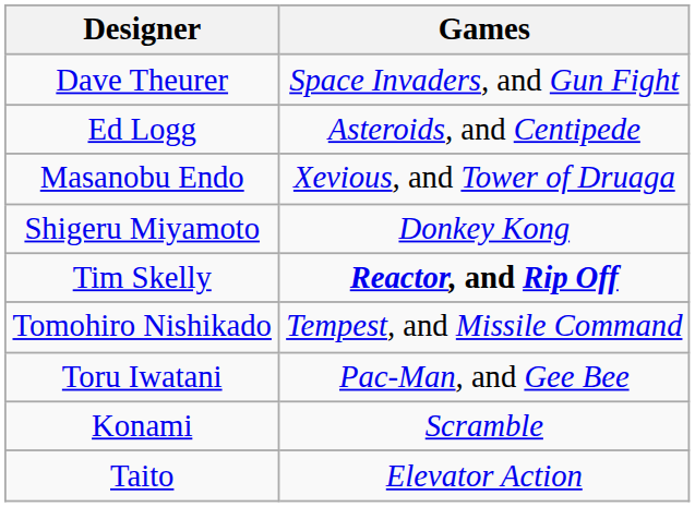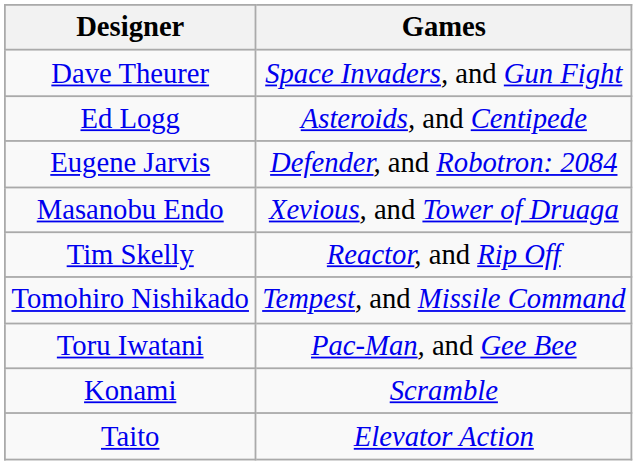 <table class="wikitable" style="text-align: center;">
 <tr>
 <th>Designer</th>
 <th>Games</th>
 </tr>
 <tr>
 <td><a href='#'>Dave Theurer</a></td>
 <td><em><a href='#'>Space Invaders</a>,</em> and <em><a href='#'>Gun Fight</a></em></td>
 </tr>
 <tr>
 <td><a href='#'>Ed Logg</a></td>
 <td><em><a href='#'>Asteroids</a>,</em> and <em><a href='#'>Centipede</a></em></td>
 </tr>
 <tr>
+<td><a href='#'>Eugene Jarvis</a></td>
+<td><em><a href='#'>Defender</a>,</em> and <em><a href='#'>Robotron: 2084</a></em></td>
+</tr>
+<tr>
 <td><a href='#'>Masanobu Endo</a></td>
 <td><em><a href='#'>Xevious</a>,</em> and <em><a href='#'>Tower of Druaga</a></em></td>
 </tr>
 <tr>
-<td><a href='#'>Shigeru Miyamoto</a></td>
-<td><em><a href='#'>Donkey Kong</a></em></td>
-</tr>
-<tr>
 <td><a href='#'>Tim Skelly</a></td>
-<td><strong><em><a href='#'>Reactor</a>,</em> and <em><a href='#'>Rip Off</a></em></strong></td>
+<td><em><a href='#'>Reactor</a>,</em> and <em><a href='#'>Rip Off</a></em></td>
 </tr>
 <tr>
 <td><a href='#'>Tomohiro Nishikado</a></td>
 <td><em><a href='#'>Tempest</a>,</em> and <em><a href='#'>Missile Command</a></em></td>
 </tr>
 <tr>
 <td><a href='#'>Toru Iwatani</a></td>
 <td><em><a href='#'>Pac-Man</a>,</em> and <em><a href='#'>Gee Bee</a></em></td>
 </tr>
 <tr>
 <td><a href='#'>Konami</a></td>
 <td><em><a href='#'>Scramble</a></em></td>
 </tr>
 <tr>
 <td><a href='#'>Taito</a></td>
 <td><em><a href='#'>Elevator Action</a></em></td>
 </tr>
 </table>
